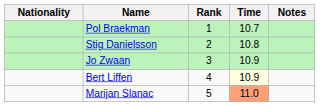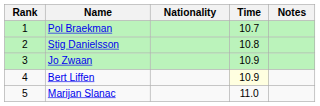 <table class="wikitable sortable" style="text-align:center;width: 55%">
 <tr>
+<th>Rank</th>
+<th>Name</th>
 <th>Nationality</th>
-<th>Name</th>
-<th>Rank</th>
 <th>Time</th>
 <th>Notes</th>
 </tr>
 <tr bgcolor=bbf3bb>
+<td>1</td>
+<td align=left><a href='#'>Pol Braekman</a></td>
 <td align=left></td>
-<td align=left><a href='#'>Pol Braekman</a></td>
-<td>1</td>
 <td>10.7</td>
 <td></td>
 </tr>
 <tr bgcolor=bbf3bb>
+<td>2</td>
+<td align=left><a href='#'>Stig Danielsson</a></td>
 <td align=left></td>
-<td align=left><a href='#'>Stig Danielsson</a></td>
-<td>2</td>
 <td>10.8</td>
 <td></td>
 </tr>
 <tr bgcolor=bbf3bb>
+<td>3</td>
+<td align=left><a href='#'>Jo Zwaan</a></td>
 <td align=left></td>
-<td align=left><a href='#'>Jo Zwaan</a></td>
-<td>3</td>
 <td>10.9</td>
 <td></td>
 </tr>
 <tr>
+<td>4</td>
+<td align=left><a href='#'>Bert Liffen</a></td>
 <td align=left></td>
-<td align=left><a href='#'>Bert Liffen</a></td>
-<td>4</td>
 <td style="background: lightyellow;">10.9</td>
 <td></td>
 </tr>
 <tr>
+<td>5</td>
+<td align=left><a href='#'>Marijan Slanac</a></td>
 <td align=left></td>
-<td align=left><a href='#'>Marijan Slanac</a></td>
-<td>5</td>
-<td style="background: lightsalmon;">11.0</td>
+<td>11.0</td>
 <td></td>
 </tr>
 </table>
